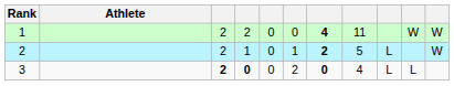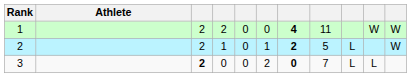 <table class="wikitable" style="text-align: center;">
 <tr>
 <th width=25>Rank</th>
 <th width=225>Athlete</th>
 <th width=25></th>
 <th width=25></th>
 <th width=25></th>
 <th width=25></th>
 <th width=40></th>
 <th width=40></th>
 <th width=25></th>
 <th width=25></th>
 <th width=25></th>
 </tr>
 <tr bgcolor=ccffcc>
 <td>1</td>
 <td align=left></td>
 <td>2</td>
 <td>2</td>
 <td>0</td>
 <td>0</td>
 <td><strong>4</strong></td>
 <td>11</td>
 <td></td>
 <td>W</td>
 <td>W</td>
 </tr>
 <tr bgcolor=bbf3ff>
 <td>2</td>
 <td align=left></td>
 <td>2</td>
 <td>1</td>
 <td>0</td>
 <td>1</td>
 <td><strong>2</strong></td>
 <td>5</td>
 <td>L</td>
 <td></td>
 <td>W</td>
 </tr>
 <tr>
 <td>3</td>
 <td align=left></td>
 <td><strong>2</strong></td>
-<td><strong>0</strong></td>
+<td>0</td>
 <td>0</td>
 <td>2</td>
 <td><strong>0</strong></td>
-<td>4</td>
+<td>7</td>
 <td>L</td>
 <td>L</td>
 <td></td>
 </tr>
 </table>
